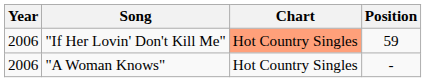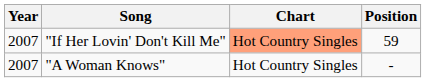 <table class="wikitable">
 <tr>
 <th>Year</th>
 <th>Song</th>
 <th>Chart</th>
 <th>Position</th>
 </tr>
 <tr>
-<td>2006</td>
+<td>2007</td>
 <td>"If Her Lovin' Don't Kill Me"</td>
 <td style="background: lightsalmon;">Hot Country Singles</td>
 <td align="center">59</td>
 </tr>
 <tr>
-<td>2006</td>
+<td>2007</td>
 <td>"A Woman Knows"</td>
 <td>Hot Country Singles</td>
 <td align="center">-</td>
 </tr>
 </table>
